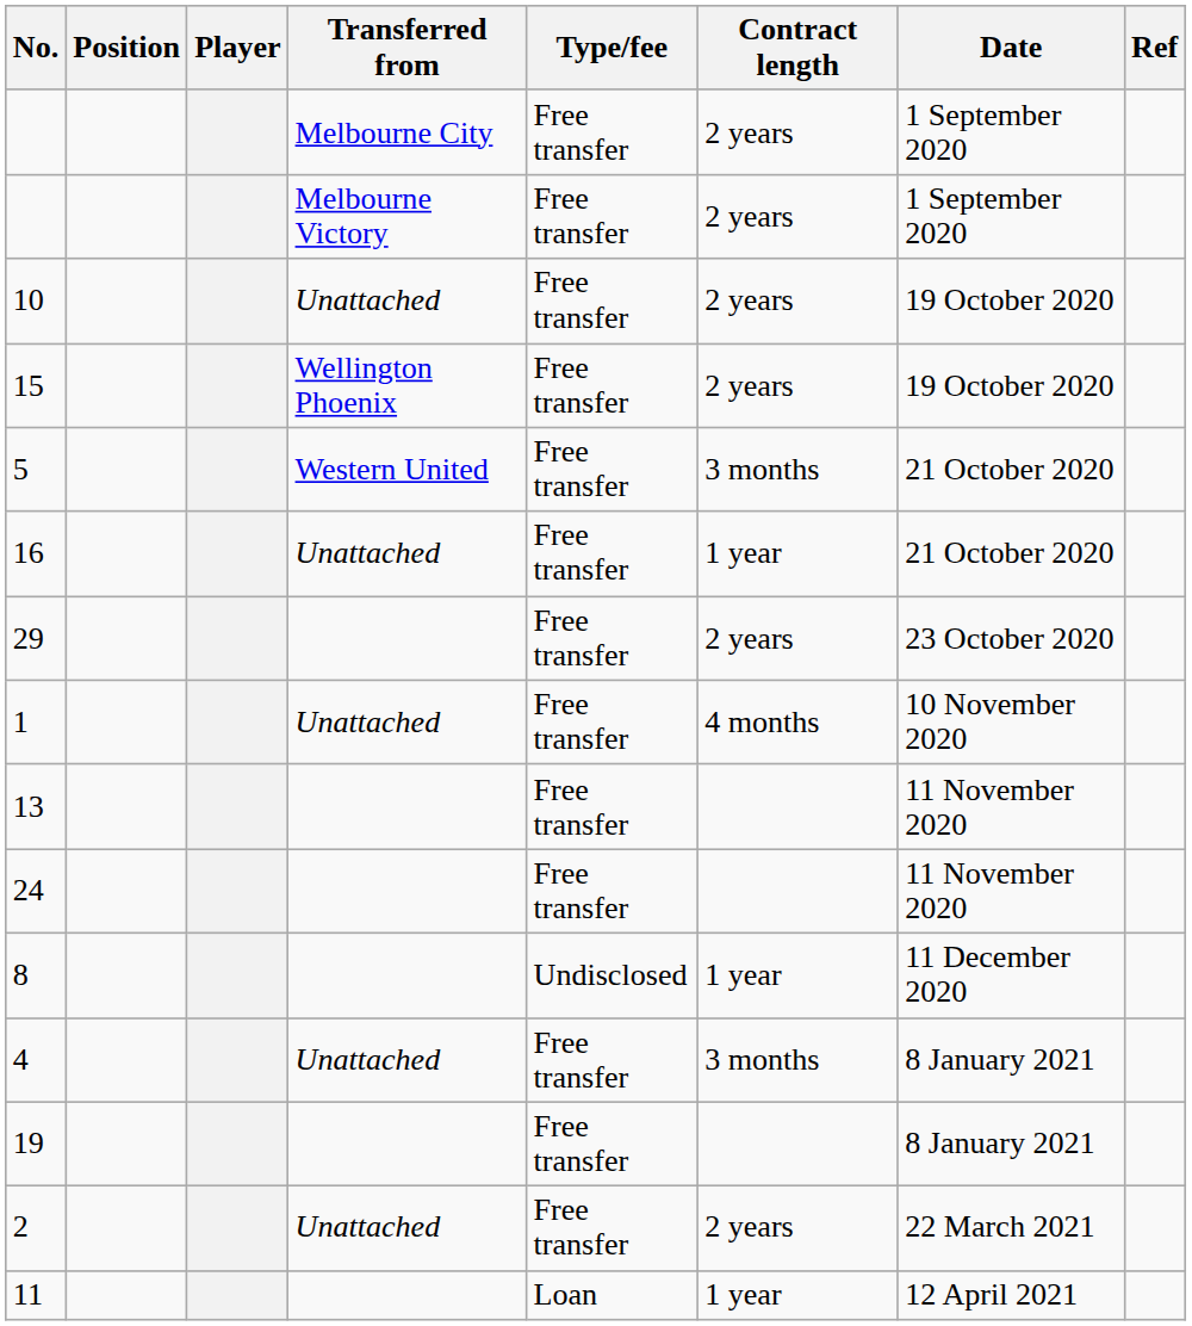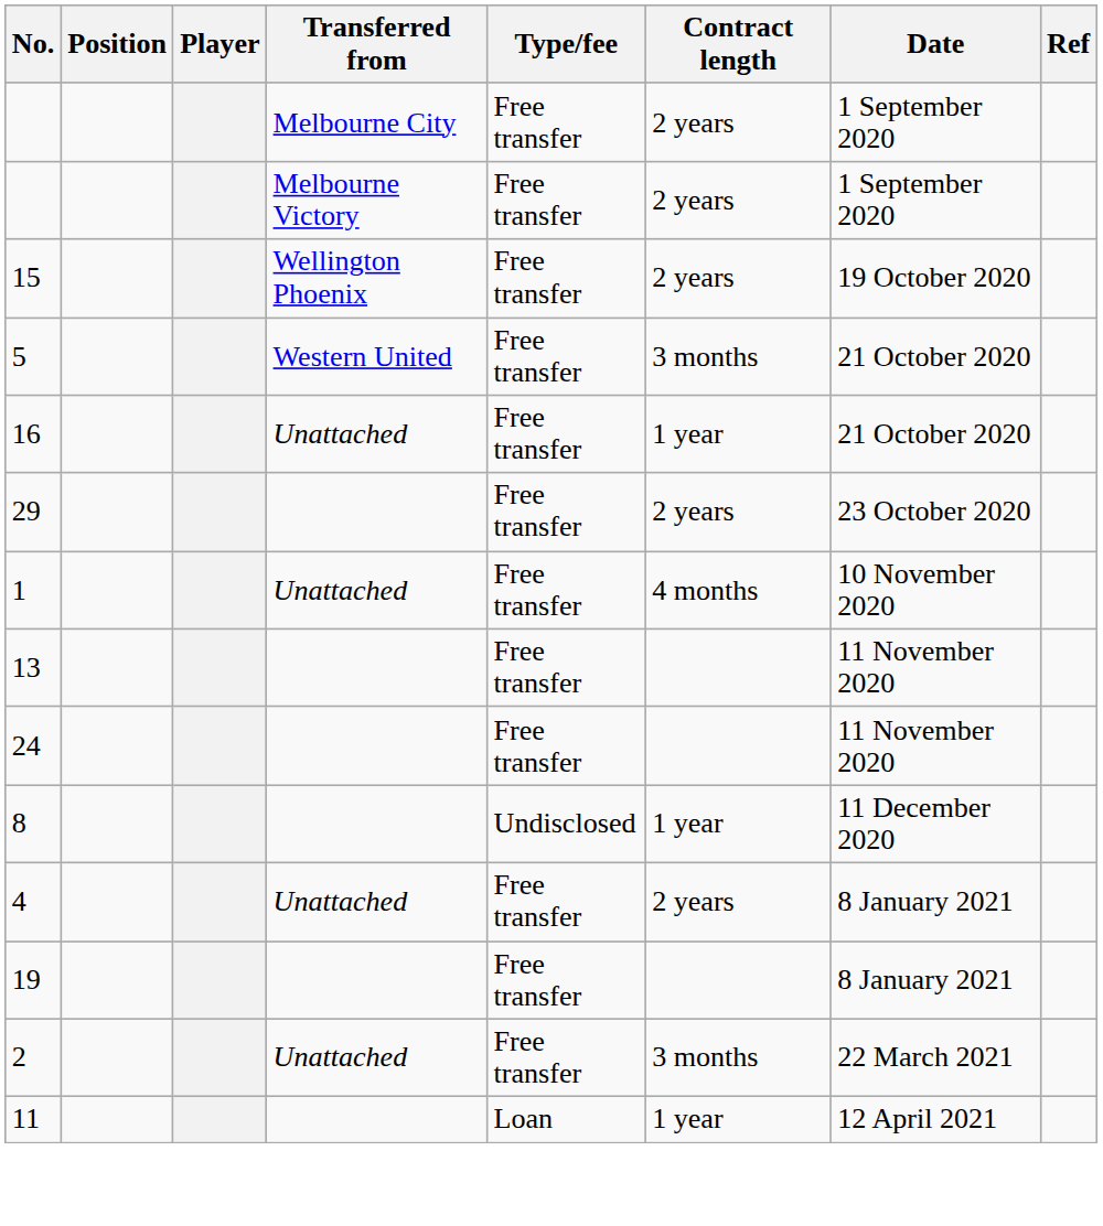 <table class="wikitable plainrowheaders sortable" style="text-align:center; text-align:left">
 <tr>
 <th scope="col">No.</th>
 <th scope="col">Position</th>
 <th scope="col">Player</th>
 <th scope="col">Transferred from</th>
 <th scope="col">Type/fee</th>
 <th scope="col">Contract length</th>
 <th scope="col">Date</th>
 <th scope="col" class="unsortable">Ref</th>
 </tr>
 <tr>
 <td></td>
 <td></td>
 <th scope="row"></th>
 <td><a href='#'>Melbourne City</a></td>
 <td>Free transfer</td>
 <td>2 years</td>
 <td>1 September 2020</td>
 <td></td>
 </tr>
 <tr>
 <td></td>
 <td></td>
 <th scope="row"></th>
 <td><a href='#'>Melbourne Victory</a></td>
 <td>Free transfer</td>
 <td>2 years</td>
 <td>1 September 2020</td>
-<td></td>
-</tr>
-<tr>
-<td>10</td>
-<td></td>
-<th scope="row"></th>
-<td><em>Unattached</em></td>
-<td>Free transfer</td>
-<td>2 years</td>
-<td>19 October 2020</td>
 <td></td>
 </tr>
 <tr>
 <td>15</td>
 <td></td>
 <th scope="row"></th>
 <td><a href='#'>Wellington Phoenix</a></td>
 <td>Free transfer</td>
 <td>2 years</td>
 <td>19 October 2020</td>
 <td></td>
 </tr>
 <tr>
 <td>5</td>
 <td></td>
 <th scope="row"></th>
 <td><a href='#'>Western United</a></td>
 <td>Free transfer</td>
 <td>3 months</td>
 <td>21 October 2020</td>
 <td></td>
 </tr>
 <tr>
 <td>16</td>
 <td></td>
 <th scope="row"></th>
 <td><em>Unattached</em></td>
 <td>Free transfer</td>
 <td>1 year</td>
 <td>21 October 2020</td>
 <td></td>
 </tr>
 <tr>
 <td>29</td>
 <td></td>
 <th scope="row"></th>
 <td></td>
 <td>Free transfer</td>
 <td>2 years</td>
 <td>23 October 2020</td>
 <td></td>
 </tr>
 <tr>
 <td>1</td>
 <td></td>
 <th scope="row"></th>
 <td><em>Unattached</em></td>
 <td>Free transfer</td>
 <td>4 months</td>
 <td>10 November 2020</td>
 <td></td>
 </tr>
 <tr>
 <td>13</td>
 <td></td>
 <th scope="row"></th>
 <td></td>
 <td>Free transfer</td>
 <td></td>
 <td>11 November 2020</td>
 <td></td>
 </tr>
 <tr>
 <td>24</td>
 <td></td>
 <th scope="row"></th>
 <td></td>
 <td>Free transfer</td>
 <td></td>
 <td>11 November 2020</td>
 <td></td>
 </tr>
 <tr>
 <td>8</td>
 <td></td>
 <th scope="row"></th>
 <td></td>
 <td>Undisclosed</td>
 <td>1 year</td>
 <td>11 December 2020</td>
 <td></td>
 </tr>
 <tr>
 <td>4</td>
 <td></td>
 <th scope="row"></th>
 <td><em>Unattached</em></td>
 <td>Free transfer</td>
-<td>3 months</td>
+<td>2 years</td>
 <td>8 January 2021</td>
 <td></td>
 </tr>
 <tr>
 <td>19</td>
 <td></td>
 <th scope="row"></th>
 <td></td>
 <td>Free transfer</td>
 <td></td>
 <td>8 January 2021</td>
 <td></td>
 </tr>
 <tr>
 <td>2</td>
 <td></td>
 <th scope="row"></th>
 <td><em>Unattached</em></td>
 <td>Free transfer</td>
-<td>2 years</td>
+<td>3 months</td>
 <td>22 March 2021</td>
 <td></td>
 </tr>
 <tr>
 <td>11</td>
 <td></td>
 <th scope="row"></th>
 <td></td>
 <td>Loan</td>
 <td>1 year</td>
 <td>12 April 2021</td>
 <td></td>
 </tr>
 </table>
